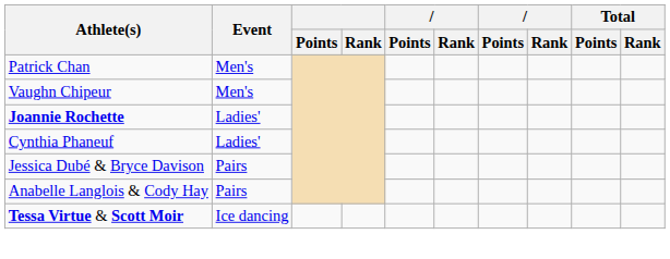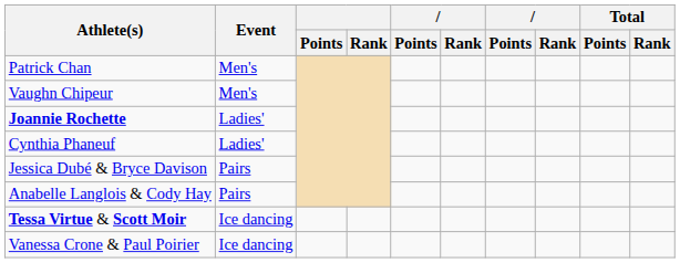 <table class="wikitable">
 <tr>
 <th rowspan="2">Athlete(s)</th>
 <th rowspan="2">Event</th>
 <th colspan="2"></th>
 <th colspan="2">/</th>
 <th colspan="2">/</th>
 <th colspan="2">Total</th>
 </tr>
 <tr>
 <th>Points</th>
 <th>Rank</th>
 <th>Points</th>
 <th>Rank</th>
 <th>Points</th>
 <th>Rank</th>
 <th>Points</th>
 <th>Rank</th>
 </tr>
 <tr>
 <td><a href='#'>Patrick Chan</a></td>
 <td><a href='#'>Men's</a></td>
 <td colspan= 2 rowspan= 6 bgcolor="wheat"></td>
 <td></td>
 <td></td>
 <td></td>
 <td></td>
 <td></td>
 <td></td>
 </tr>
 <tr>
 <td><a href='#'>Vaughn Chipeur</a></td>
 <td><a href='#'>Men's</a></td>
 <td></td>
 <td></td>
 <td></td>
 <td></td>
 <td></td>
 <td></td>
 </tr>
 <tr>
 <td><strong><a href='#'>Joannie Rochette</a></strong></td>
 <td><a href='#'>Ladies'</a></td>
 <td></td>
 <td></td>
 <td></td>
 <td></td>
 <td></td>
 <td></td>
 </tr>
 <tr>
 <td><a href='#'>Cynthia Phaneuf</a></td>
 <td><a href='#'>Ladies'</a></td>
 <td></td>
 <td></td>
 <td></td>
 <td></td>
 <td></td>
 <td></td>
 </tr>
 <tr>
 <td><a href='#'>Jessica Dubé</a> & <a href='#'>Bryce Davison</a></td>
 <td><a href='#'>Pairs</a></td>
 <td></td>
 <td></td>
 <td></td>
 <td></td>
 <td></td>
 <td></td>
 </tr>
 <tr>
 <td><a href='#'>Anabelle Langlois</a> & <a href='#'>Cody Hay</a></td>
 <td><a href='#'>Pairs</a></td>
 <td></td>
 <td></td>
 <td></td>
 <td></td>
 <td></td>
 <td></td>
 </tr>
 <tr>
 <td><strong><a href='#'>Tessa Virtue</a></strong> & <strong><a href='#'>Scott Moir</a></strong></td>
 <td><a href='#'>Ice dancing</a></td>
 <td></td>
 <td></td>
 <td></td>
 <td></td>
 <td></td>
 <td></td>
 <td></td>
 <td></td>
 </tr>
+<tr>
+<td><a href='#'>Vanessa Crone</a> & <a href='#'>Paul Poirier</a></td>
+<td><a href='#'>Ice dancing</a></td>
+<td></td>
+<td></td>
+<td></td>
+<td></td>
+<td></td>
+<td></td>
+<td></td>
+<td></td>
+</tr>
 </table>
